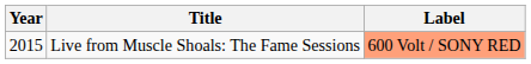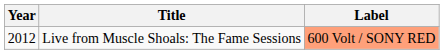 <table class="wikitable">
 <tr>
 <th>Year</th>
 <th>Title</th>
 <th>Label</th>
 </tr>
 <tr>
-<td>2015</td>
+<td>2012</td>
 <td>Live from Muscle Shoals: The Fame Sessions</td>
 <td style="background: lightsalmon;">600 Volt / SONY RED</td>
 </tr>
 </table>
